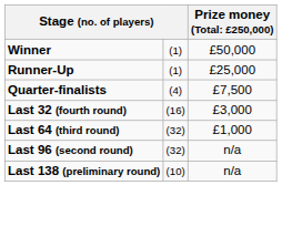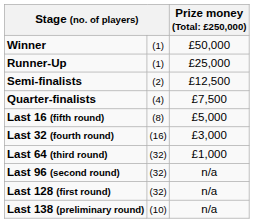 <table class="wikitable">
 <tr>
 <th colspan=2>Stage <small>(no. of players)</small></th>
 <th>Prize money<br><small>(Total: £250,000)</small></th>
 </tr>
 <tr>
 <td><strong>Winner</strong></td>
 <td align=center><small>(1)</small></td>
 <td align=center>£50,000</td>
 </tr>
 <tr>
 <td><strong>Runner-Up</strong></td>
 <td align=center><small>(1)</small></td>
 <td align=center>£25,000</td>
 </tr>
 <tr>
+<td><strong>Semi-finalists</strong></td>
+<td align=center><small>(2)</small></td>
+<td align=center>£12,500</td>
+</tr>
+<tr>
 <td><strong>Quarter-finalists</strong></td>
 <td align=center><small>(4)</small></td>
 <td align=center>£7,500</td>
+</tr>
+<tr>
+<td><strong>Last 16 <small>(fifth round)</small></strong></td>
+<td align=center><small>(8)</small></td>
+<td align=center>£5,000</td>
 </tr>
 <tr>
 <td><strong>Last 32 <small>(fourth round)</small></strong></td>
 <td align=center><small>(16)</small></td>
 <td align=center>£3,000</td>
 </tr>
 <tr>
 <td><strong>Last 64 <small>(third round)</small></strong></td>
 <td align=center><small>(32)</small></td>
 <td align=center>£1,000</td>
 </tr>
 <tr>
 <td><strong>Last 96 <small>(second round)</small></strong></td>
 <td align=center><small>(32)</small></td>
 <td align=center>n/a</td>
 </tr>
 <tr>
+<td><strong>Last 128 <small>(first round)</small></strong></td>
+<td align=center><small>(32)</small></td>
+<td align=center>n/a</td>
+</tr>
+<tr>
 <td><strong>Last 138 <small>(preliminary round)</small></strong></td>
 <td align=center><small>(10)</small></td>
 <td align=center>n/a</td>
 </tr>
 </table>
